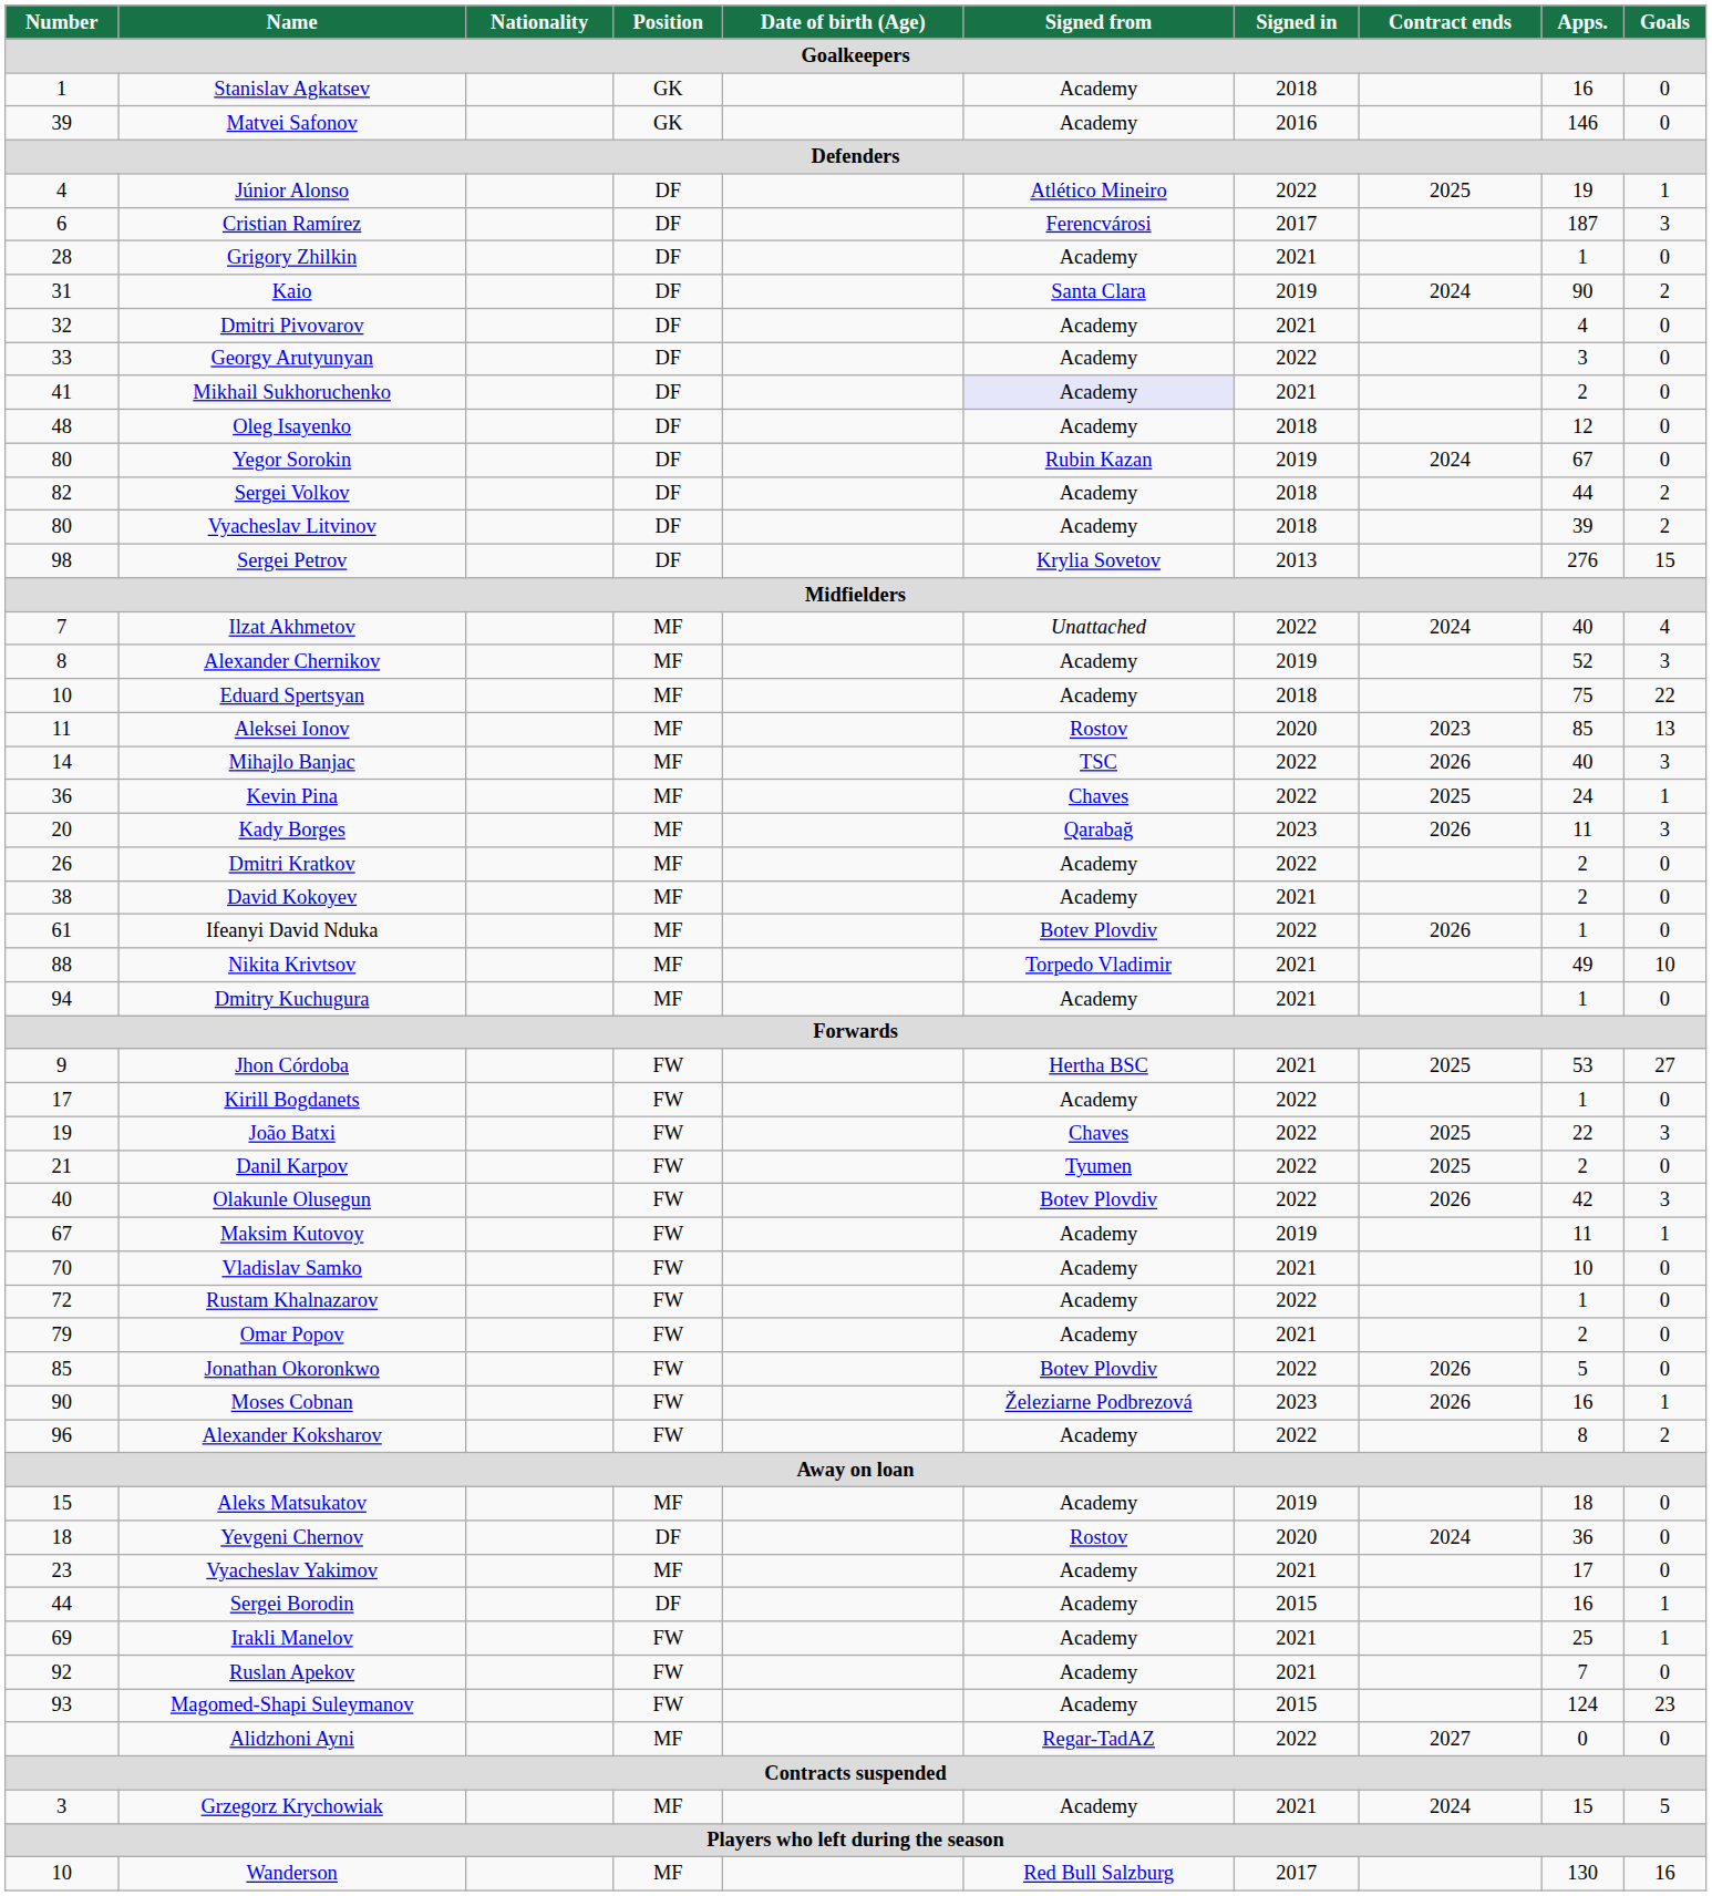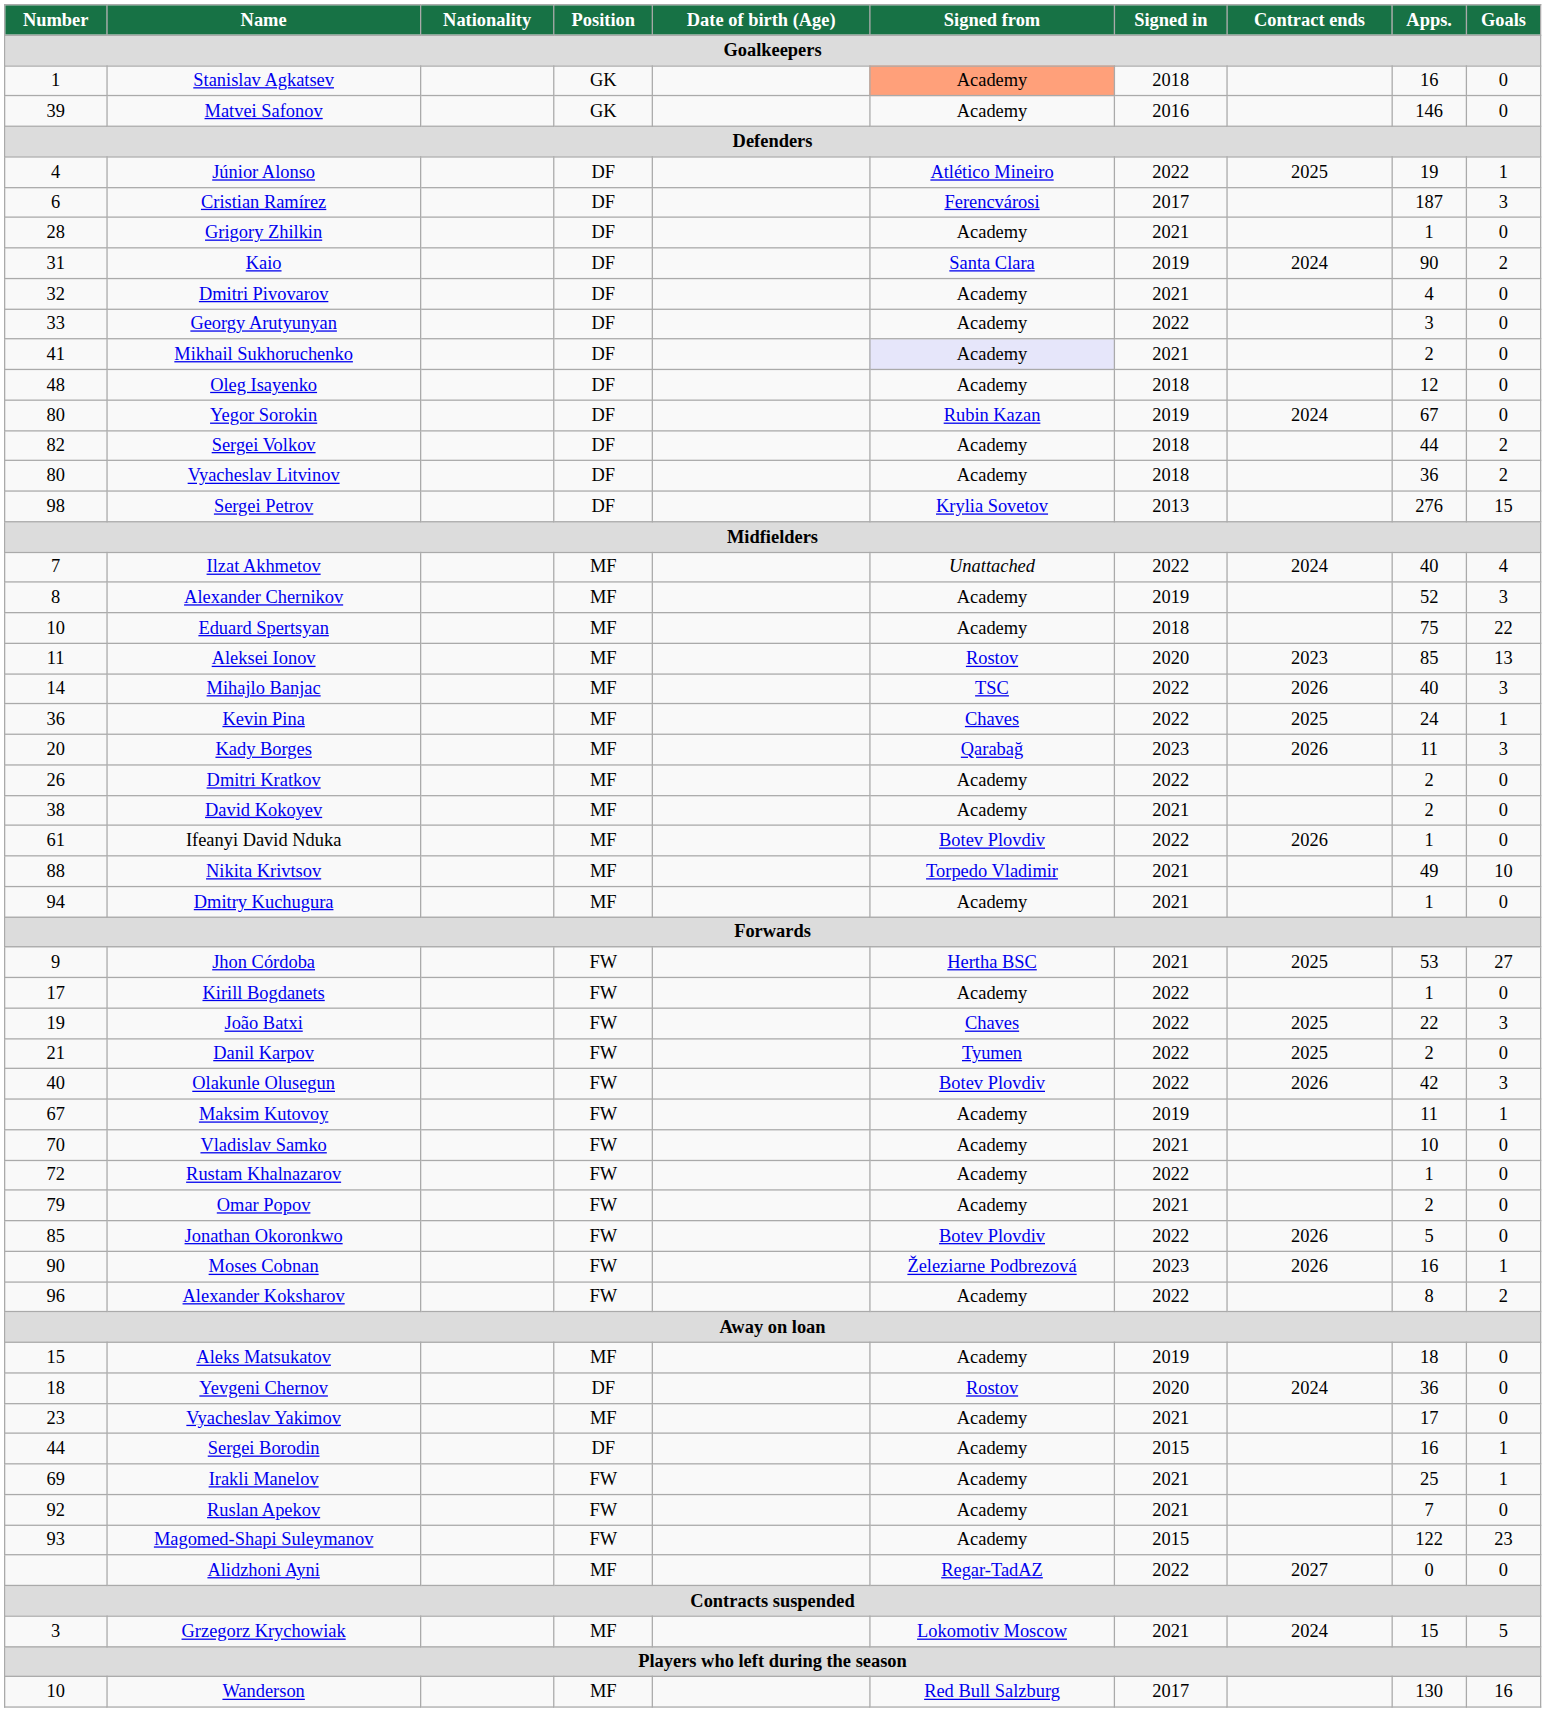 <table class="wikitable"  style="text-align:center; font-size:90%; width:95%;">
 <tr>
 <th style="background:#177245; color:#FFFFFF; text-align:center;">Number</th>
 <th style="background:#177245; color:#FFFFFF; text-align:center;">Name</th>
 <th style="background:#177245; color:#FFFFFF; text-align:center;">Nationality</th>
 <th style="background:#177245; color:#FFFFFF; text-align:center;">Position</th>
 <th style="background:#177245; color:#FFFFFF; text-align:center;">Date of birth (Age)</th>
 <th style="background:#177245; color:#FFFFFF; text-align:center;">Signed from</th>
 <th style="background:#177245; color:#FFFFFF; text-align:center;">Signed in</th>
 <th style="background:#177245; color:#FFFFFF; text-align:center;">Contract ends</th>
 <th style="background:#177245; color:#FFFFFF; text-align:center;">Apps.</th>
 <th style="background:#177245; color:#FFFFFF; text-align:center;">Goals</th>
 </tr>
 <tr>
 <th colspan="11"  style="background:#dcdcdc; text-align:center;">Goalkeepers</th>
 </tr>
 <tr>
 <td>1</td>
 <td><a href='#'>Stanislav Agkatsev</a></td>
 <td></td>
 <td>GK</td>
 <td></td>
-<td>Academy</td>
+<td style="background: lightsalmon;">Academy</td>
 <td>2018</td>
 <td></td>
 <td>16</td>
 <td>0</td>
 </tr>
 <tr>
 <td>39</td>
 <td><a href='#'>Matvei Safonov</a></td>
 <td></td>
 <td>GK</td>
 <td></td>
 <td>Academy</td>
 <td>2016</td>
 <td></td>
 <td>146</td>
 <td>0</td>
 </tr>
 <tr>
 <th colspan="11"  style="background:#dcdcdc; text-align:center;">Defenders</th>
 </tr>
 <tr>
 <td>4</td>
 <td><a href='#'>Júnior Alonso</a></td>
 <td></td>
 <td>DF</td>
 <td></td>
 <td><a href='#'>Atlético Mineiro</a></td>
 <td>2022</td>
 <td>2025</td>
 <td>19</td>
 <td>1</td>
 </tr>
 <tr>
 <td>6</td>
 <td><a href='#'>Cristian Ramírez</a></td>
 <td></td>
 <td>DF</td>
 <td></td>
 <td><a href='#'>Ferencvárosi</a></td>
 <td>2017</td>
 <td></td>
 <td>187</td>
 <td>3</td>
 </tr>
 <tr>
 <td>28</td>
 <td><a href='#'>Grigory Zhilkin</a></td>
 <td></td>
 <td>DF</td>
 <td></td>
 <td>Academy</td>
 <td>2021</td>
 <td></td>
 <td>1</td>
 <td>0</td>
 </tr>
 <tr>
 <td>31</td>
 <td><a href='#'>Kaio</a></td>
 <td></td>
 <td>DF</td>
 <td></td>
 <td><a href='#'>Santa Clara</a></td>
 <td>2019</td>
 <td>2024</td>
 <td>90</td>
 <td>2</td>
 </tr>
 <tr>
 <td>32</td>
 <td><a href='#'>Dmitri Pivovarov</a></td>
 <td></td>
 <td>DF</td>
 <td></td>
 <td>Academy</td>
 <td>2021</td>
 <td></td>
 <td>4</td>
 <td>0</td>
 </tr>
 <tr>
 <td>33</td>
 <td><a href='#'>Georgy Arutyunyan</a></td>
 <td></td>
 <td>DF</td>
 <td></td>
 <td>Academy</td>
 <td>2022</td>
 <td></td>
 <td>3</td>
 <td>0</td>
 </tr>
 <tr>
 <td>41</td>
 <td><a href='#'>Mikhail Sukhoruchenko</a></td>
 <td></td>
 <td>DF</td>
 <td></td>
 <td style="background: lavender;">Academy</td>
 <td>2021</td>
 <td></td>
 <td>2</td>
 <td>0</td>
 </tr>
 <tr>
 <td>48</td>
 <td><a href='#'>Oleg Isayenko</a></td>
 <td></td>
 <td>DF</td>
 <td></td>
 <td>Academy</td>
 <td>2018</td>
 <td></td>
 <td>12</td>
 <td>0</td>
 </tr>
 <tr>
 <td>80</td>
 <td><a href='#'>Yegor Sorokin</a></td>
 <td></td>
 <td>DF</td>
 <td></td>
 <td><a href='#'>Rubin Kazan</a></td>
 <td>2019</td>
 <td>2024</td>
 <td>67</td>
 <td>0</td>
 </tr>
 <tr>
 <td>82</td>
 <td><a href='#'>Sergei Volkov</a></td>
 <td></td>
 <td>DF</td>
 <td></td>
 <td>Academy</td>
 <td>2018</td>
 <td></td>
 <td>44</td>
 <td>2</td>
 </tr>
 <tr>
 <td>80</td>
 <td><a href='#'>Vyacheslav Litvinov</a></td>
 <td></td>
 <td>DF</td>
 <td></td>
 <td>Academy</td>
 <td>2018</td>
 <td></td>
-<td>39</td>
+<td>36</td>
 <td>2</td>
 </tr>
 <tr>
 <td>98</td>
 <td><a href='#'>Sergei Petrov</a></td>
 <td></td>
 <td>DF</td>
 <td></td>
 <td><a href='#'>Krylia Sovetov</a></td>
 <td>2013</td>
 <td></td>
 <td>276</td>
 <td>15</td>
 </tr>
 <tr>
 <th colspan="11"  style="background:#dcdcdc; text-align:center;">Midfielders</th>
 </tr>
 <tr>
 <td>7</td>
 <td><a href='#'>Ilzat Akhmetov</a></td>
 <td></td>
 <td>MF</td>
 <td></td>
 <td><em>Unattached</em></td>
 <td>2022</td>
 <td>2024</td>
 <td>40</td>
 <td>4</td>
 </tr>
 <tr>
 <td>8</td>
 <td><a href='#'>Alexander Chernikov</a></td>
 <td></td>
 <td>MF</td>
 <td></td>
 <td>Academy</td>
 <td>2019</td>
 <td></td>
 <td>52</td>
 <td>3</td>
 </tr>
 <tr>
 <td>10</td>
 <td><a href='#'>Eduard Spertsyan</a></td>
 <td></td>
 <td>MF</td>
 <td></td>
 <td>Academy</td>
 <td>2018</td>
 <td></td>
 <td>75</td>
 <td>22</td>
 </tr>
 <tr>
 <td>11</td>
 <td><a href='#'>Aleksei Ionov</a></td>
 <td></td>
 <td>MF</td>
 <td></td>
 <td><a href='#'>Rostov</a></td>
 <td>2020</td>
 <td>2023</td>
 <td>85</td>
 <td>13</td>
 </tr>
 <tr>
 <td>14</td>
 <td><a href='#'>Mihajlo Banjac</a></td>
 <td></td>
 <td>MF</td>
 <td></td>
 <td><a href='#'>TSC</a></td>
 <td>2022</td>
 <td>2026</td>
 <td>40</td>
 <td>3</td>
 </tr>
 <tr>
 <td>36</td>
 <td><a href='#'>Kevin Pina</a></td>
 <td></td>
 <td>MF</td>
 <td></td>
 <td><a href='#'>Chaves</a></td>
 <td>2022</td>
 <td>2025</td>
 <td>24</td>
 <td>1</td>
 </tr>
 <tr>
 <td>20</td>
 <td><a href='#'>Kady Borges</a></td>
 <td></td>
 <td>MF</td>
 <td></td>
 <td><a href='#'>Qarabağ</a></td>
 <td>2023</td>
 <td>2026</td>
 <td>11</td>
 <td>3</td>
 </tr>
 <tr>
 <td>26</td>
 <td><a href='#'>Dmitri Kratkov</a></td>
 <td></td>
 <td>MF</td>
 <td></td>
 <td>Academy</td>
 <td>2022</td>
 <td></td>
 <td>2</td>
 <td>0</td>
 </tr>
 <tr>
 <td>38</td>
 <td><a href='#'>David Kokoyev</a></td>
 <td></td>
 <td>MF</td>
 <td></td>
 <td>Academy</td>
 <td>2021</td>
 <td></td>
 <td>2</td>
 <td>0</td>
 </tr>
 <tr>
 <td>61</td>
 <td>Ifeanyi David Nduka</td>
 <td></td>
 <td>MF</td>
 <td></td>
 <td><a href='#'>Botev Plovdiv</a></td>
 <td>2022</td>
 <td>2026</td>
 <td>1</td>
 <td>0</td>
 </tr>
 <tr>
 <td>88</td>
 <td><a href='#'>Nikita Krivtsov</a></td>
 <td></td>
 <td>MF</td>
 <td></td>
 <td><a href='#'>Torpedo Vladimir</a></td>
 <td>2021</td>
 <td></td>
 <td>49</td>
 <td>10</td>
 </tr>
 <tr>
 <td>94</td>
 <td><a href='#'>Dmitry Kuchugura</a></td>
 <td></td>
 <td>MF</td>
 <td></td>
 <td>Academy</td>
 <td>2021</td>
 <td></td>
 <td>1</td>
 <td>0</td>
 </tr>
 <tr>
 <th colspan="11"  style="background:#dcdcdc; text-align:center;">Forwards</th>
 </tr>
 <tr>
 <td>9</td>
 <td><a href='#'>Jhon Córdoba</a></td>
 <td></td>
 <td>FW</td>
 <td></td>
 <td><a href='#'>Hertha BSC</a></td>
 <td>2021</td>
 <td>2025</td>
 <td>53</td>
 <td>27</td>
 </tr>
 <tr>
 <td>17</td>
 <td><a href='#'>Kirill Bogdanets</a></td>
 <td></td>
 <td>FW</td>
 <td></td>
 <td>Academy</td>
 <td>2022</td>
 <td></td>
 <td>1</td>
 <td>0</td>
 </tr>
 <tr>
 <td>19</td>
 <td><a href='#'>João Batxi</a></td>
 <td></td>
 <td>FW</td>
 <td></td>
 <td><a href='#'>Chaves</a></td>
 <td>2022</td>
 <td>2025</td>
 <td>22</td>
 <td>3</td>
 </tr>
 <tr>
 <td>21</td>
 <td><a href='#'>Danil Karpov</a></td>
 <td></td>
 <td>FW</td>
 <td></td>
 <td><a href='#'>Tyumen</a></td>
 <td>2022</td>
 <td>2025</td>
 <td>2</td>
 <td>0</td>
 </tr>
 <tr>
 <td>40</td>
 <td><a href='#'>Olakunle Olusegun</a></td>
 <td></td>
 <td>FW</td>
 <td></td>
 <td><a href='#'>Botev Plovdiv</a></td>
 <td>2022</td>
 <td>2026</td>
 <td>42</td>
 <td>3</td>
 </tr>
 <tr>
 <td>67</td>
 <td><a href='#'>Maksim Kutovoy</a></td>
 <td></td>
 <td>FW</td>
 <td></td>
 <td>Academy</td>
 <td>2019</td>
 <td></td>
 <td>11</td>
 <td>1</td>
 </tr>
 <tr>
 <td>70</td>
 <td><a href='#'>Vladislav Samko</a></td>
 <td></td>
 <td>FW</td>
 <td></td>
 <td>Academy</td>
 <td>2021</td>
 <td></td>
 <td>10</td>
 <td>0</td>
 </tr>
 <tr>
 <td>72</td>
 <td><a href='#'>Rustam Khalnazarov</a></td>
 <td></td>
 <td>FW</td>
 <td></td>
 <td>Academy</td>
 <td>2022</td>
 <td></td>
 <td>1</td>
 <td>0</td>
 </tr>
 <tr>
 <td>79</td>
 <td><a href='#'>Omar Popov</a></td>
 <td></td>
 <td>FW</td>
 <td></td>
 <td>Academy</td>
 <td>2021</td>
 <td></td>
 <td>2</td>
 <td>0</td>
 </tr>
 <tr>
 <td>85</td>
 <td><a href='#'>Jonathan Okoronkwo</a></td>
 <td></td>
 <td>FW</td>
 <td></td>
 <td><a href='#'>Botev Plovdiv</a></td>
 <td>2022</td>
 <td>2026</td>
 <td>5</td>
 <td>0</td>
 </tr>
 <tr>
 <td>90</td>
 <td><a href='#'>Moses Cobnan</a></td>
 <td></td>
 <td>FW</td>
 <td></td>
 <td><a href='#'>Železiarne Podbrezová</a></td>
 <td>2023</td>
 <td>2026</td>
 <td>16</td>
 <td>1</td>
 </tr>
 <tr>
 <td>96</td>
 <td><a href='#'>Alexander Koksharov</a></td>
 <td></td>
 <td>FW</td>
 <td></td>
 <td>Academy</td>
 <td>2022</td>
 <td></td>
 <td>8</td>
 <td>2</td>
 </tr>
 <tr>
 <th colspan="11"  style="background:#dcdcdc; text-align:center;">Away on loan</th>
 </tr>
 <tr>
 <td>15</td>
 <td><a href='#'>Aleks Matsukatov</a></td>
 <td></td>
 <td>MF</td>
 <td></td>
 <td>Academy</td>
 <td>2019</td>
 <td></td>
 <td>18</td>
 <td>0</td>
 </tr>
 <tr>
 <td>18</td>
 <td><a href='#'>Yevgeni Chernov</a></td>
 <td></td>
 <td>DF</td>
 <td></td>
 <td><a href='#'>Rostov</a></td>
 <td>2020</td>
 <td>2024</td>
 <td>36</td>
 <td>0</td>
 </tr>
 <tr>
 <td>23</td>
 <td><a href='#'>Vyacheslav Yakimov</a></td>
 <td></td>
 <td>MF</td>
 <td></td>
 <td>Academy</td>
 <td>2021</td>
 <td></td>
 <td>17</td>
 <td>0</td>
 </tr>
 <tr>
 <td>44</td>
 <td><a href='#'>Sergei Borodin</a></td>
 <td></td>
 <td>DF</td>
 <td></td>
 <td>Academy</td>
 <td>2015</td>
 <td></td>
 <td>16</td>
 <td>1</td>
 </tr>
 <tr>
 <td>69</td>
 <td><a href='#'>Irakli Manelov</a></td>
 <td></td>
 <td>FW</td>
 <td></td>
 <td>Academy</td>
 <td>2021</td>
 <td></td>
 <td>25</td>
 <td>1</td>
 </tr>
 <tr>
 <td>92</td>
 <td><a href='#'>Ruslan Apekov</a></td>
 <td></td>
 <td>FW</td>
 <td></td>
 <td>Academy</td>
 <td>2021</td>
 <td></td>
 <td>7</td>
 <td>0</td>
 </tr>
 <tr>
 <td>93</td>
 <td><a href='#'>Magomed-Shapi Suleymanov</a></td>
 <td></td>
 <td>FW</td>
 <td></td>
 <td>Academy</td>
 <td>2015</td>
 <td></td>
-<td>124</td>
+<td>122</td>
 <td>23</td>
 </tr>
 <tr>
 <td></td>
 <td><a href='#'>Alidzhoni Ayni</a></td>
 <td></td>
 <td>MF</td>
 <td></td>
 <td><a href='#'>Regar-TadAZ</a></td>
 <td>2022</td>
 <td>2027</td>
 <td>0</td>
 <td>0</td>
 </tr>
 <tr>
 <th colspan="11"  style="background:#dcdcdc; text-align:center;">Contracts suspended</th>
 </tr>
 <tr>
 <td>3</td>
 <td><a href='#'>Grzegorz Krychowiak</a></td>
 <td></td>
 <td>MF</td>
 <td></td>
-<td>Academy</td>
+<td><a href='#'>Lokomotiv Moscow</a></td>
 <td>2021</td>
 <td>2024</td>
 <td>15</td>
 <td>5</td>
 </tr>
 <tr>
 <th colspan="11"  style="background:#dcdcdc; text-align:center;">Players who left during the season</th>
 </tr>
 <tr>
 <td>10</td>
 <td><a href='#'>Wanderson</a></td>
 <td></td>
 <td>MF</td>
 <td></td>
 <td><a href='#'>Red Bull Salzburg</a></td>
 <td>2017</td>
 <td></td>
 <td>130</td>
 <td>16</td>
 </tr>
 </table>
